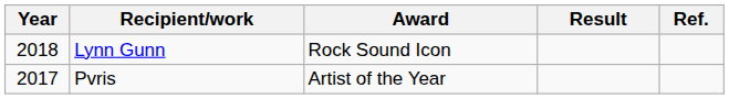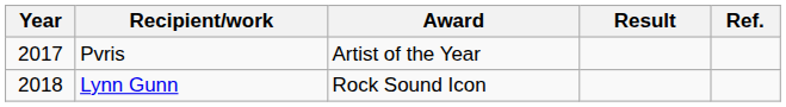 <table class="wikitable plainrowheaders">
 <tr>
 <th scope="col" style="width:3em;">Year</th>
 <th scope="col" style="width:12em;">Recipient/work</th>
 <th scope="col" style="width:12em;">Award</th>
 <th scope="col" style="width:6em;">Result</th>
 <th scope="col" style="width:3em;">Ref.</th>
 </tr>
 <tr>
+<td align="center">2017</td>
+<td>Pvris</td>
+<td>Artist of the Year</td>
+<td></td>
+<td align="center"></td>
+</tr>
+<tr>
 <td align="center">2018</td>
 <td><a href='#'>Lynn Gunn</a></td>
 <td>Rock Sound Icon</td>
 <td></td>
 <td align="center"></td>
 </tr>
-<tr>
-<td align="center">2017</td>
-<td>Pvris</td>
-<td>Artist of the Year</td>
-<td></td>
-<td align="center"></td>
-</tr>
 </table>
